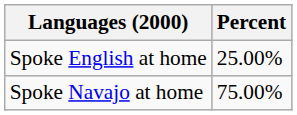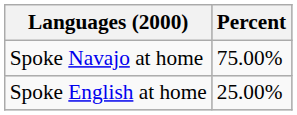 <table class="wikitable sortable collapsible" style="font-size: 90%;">
 <tr>
 <th>Languages (2000) </th>
 <th>Percent</th>
 </tr>
 <tr>
+<td>Spoke <a href='#'>Navajo</a> at home</td>
+<td>75.00%</td>
+</tr>
+<tr>
 <td>Spoke <a href='#'>English</a> at home</td>
 <td>25.00%</td>
 </tr>
-<tr>
-<td>Spoke <a href='#'>Navajo</a> at home</td>
-<td>75.00%</td>
-</tr>
 </table>
